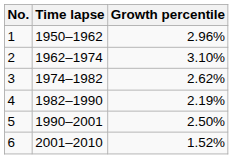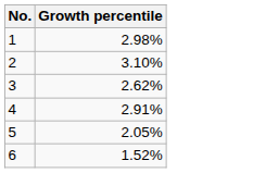 <table class="wikitable">
 <tr>
 <th style="text-align:center;">No.</th>
-<th style="text-align:center;">Time lapse</th>
 <th style="text-align:center;">Growth percentile</th>
 </tr>
 <tr>
 <td>1</td>
-<td>1950–1962</td>
-<td style="text-align:right;">2.96%</td>
+<td style="text-align:right;">2.98%</td>
 </tr>
 <tr>
 <td>2</td>
-<td>1962–1974</td>
 <td style="text-align:right;">3.10%</td>
 </tr>
 <tr>
 <td>3</td>
-<td>1974–1982</td>
 <td style="text-align:right;">2.62%</td>
 </tr>
 <tr>
 <td>4</td>
-<td>1982–1990</td>
-<td style="text-align:right;">2.19%</td>
+<td style="text-align:right;">2.91%</td>
 </tr>
 <tr>
 <td>5</td>
-<td>1990–2001</td>
-<td style="text-align:right;">2.50%</td>
+<td style="text-align:right;">2.05%</td>
 </tr>
 <tr>
 <td>6</td>
-<td>2001–2010</td>
 <td style="text-align:right;">1.52%</td>
 </tr>
 </table>
